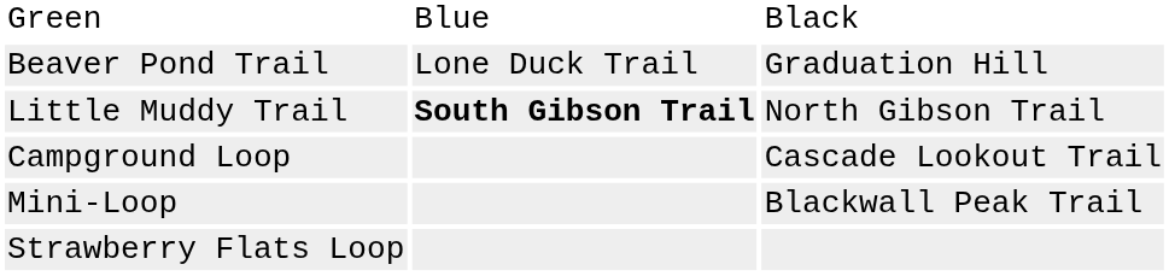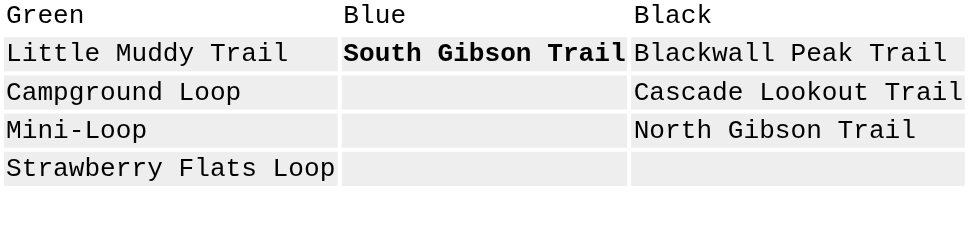 <table ->
 <tr>
 <td>Green</td>
 <td>Blue</td>
 <td>Black</td>
 </tr>
 <tr style="background:#eee; color:black;">
-<td>Beaver Pond Trail</td>
-<td>Lone Duck Trail</td>
-<td>Graduation Hill</td>
-</tr>
-<tr style="background:#eee; color:black;">
 <td>Little Muddy Trail</td>
 <td><strong>South Gibson Trail</strong></td>
-<td>North Gibson Trail</td>
+<td>Blackwall Peak Trail</td>
 </tr>
 <tr style="background:#eee; color:black;">
 <td>Campground Loop</td>
 <td></td>
 <td>Cascade Lookout Trail</td>
 </tr>
 <tr style="background:#eee; color:black;">
 <td>Mini-Loop</td>
 <td></td>
-<td>Blackwall Peak Trail</td>
+<td>North Gibson Trail</td>
 </tr>
 <tr style="background:#eee; color:black;">
 <td>Strawberry Flats Loop</td>
 <td></td>
 <td></td>
 </tr>
 </table>
